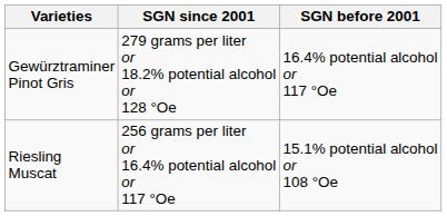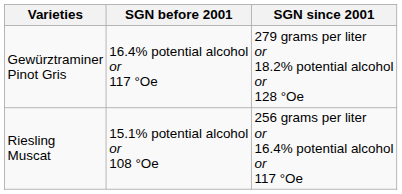 <table class="wikitable">
 <tr>
 <th>Varieties</th>
+<th>SGN before 2001</th>
 <th>SGN since 2001</th>
-<th>SGN before 2001</th>
 </tr>
 <tr>
 <td>Gewürztraminer <br> Pinot Gris</td>
+<td>16.4% potential alcohol <br> <em>or</em> <br> 117 °Oe</td>
 <td>279 grams per liter <br> <em>or</em> <br> 18.2% potential alcohol <br> <em>or</em> <br> 128 °Oe</td>
-<td>16.4% potential alcohol <br> <em>or</em> <br> 117 °Oe</td>
 </tr>
 <tr>
 <td>Riesling <br> Muscat</td>
+<td>15.1% potential alcohol <br> <em>or</em> <br> 108 °Oe</td>
 <td>256 grams per liter <br> <em>or</em> <br> 16.4% potential alcohol <br> <em>or</em> <br> 117 °Oe</td>
-<td>15.1% potential alcohol <br> <em>or</em> <br> 108 °Oe</td>
 </tr>
 </table>
